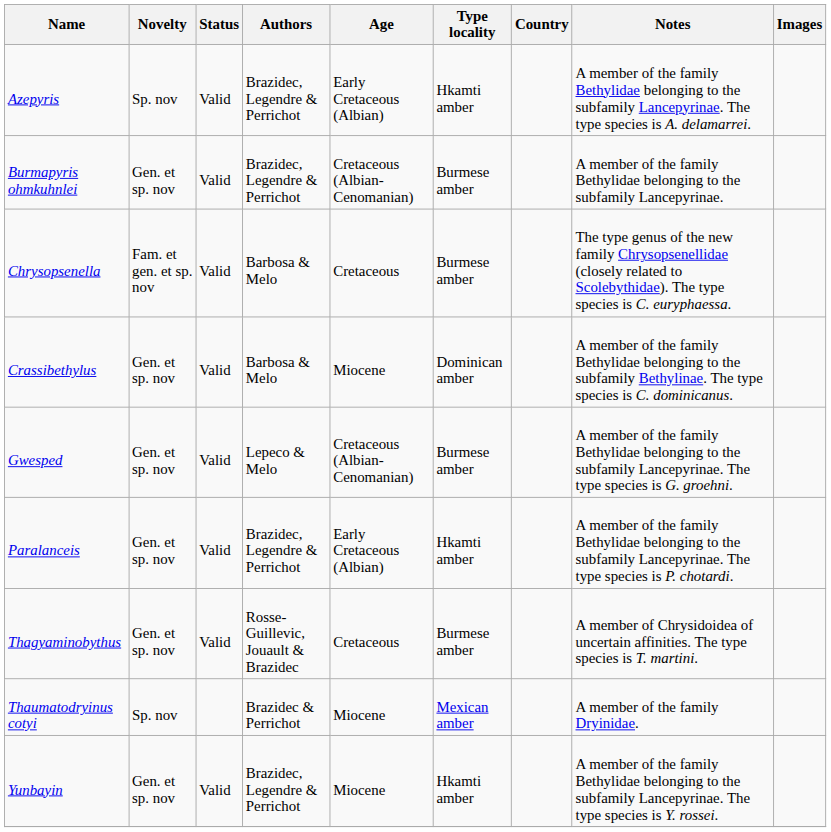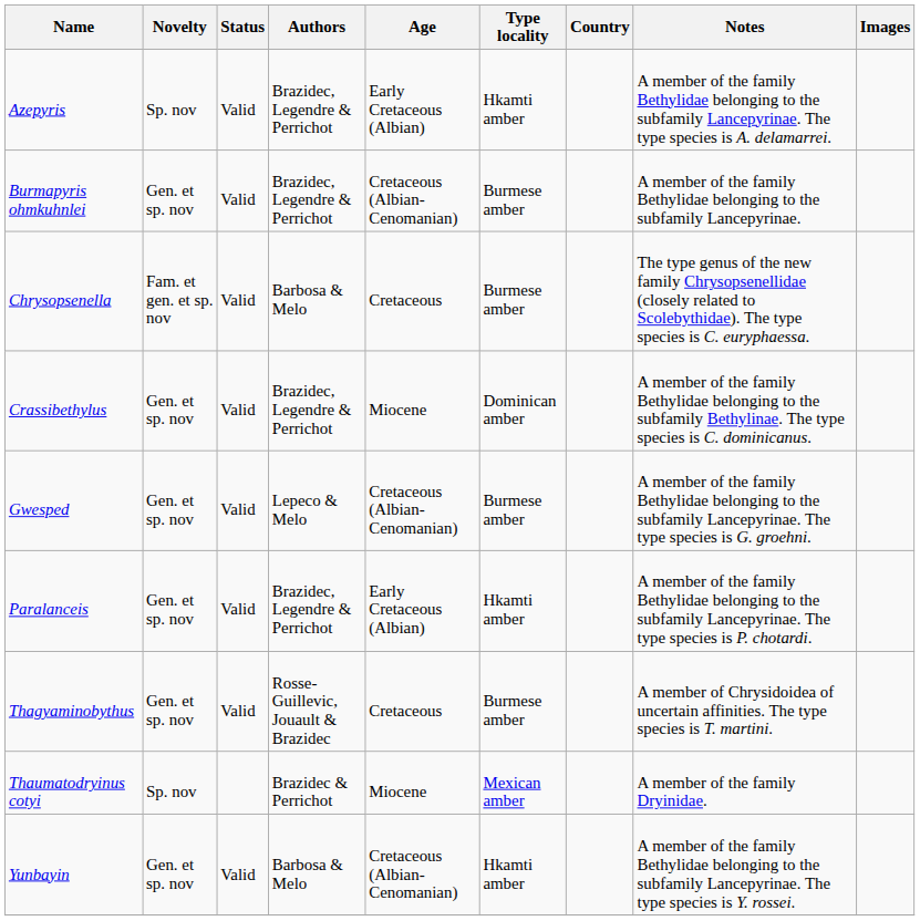 <table class="wikitable sortable" align="center" width="100%">
 <tr>
 <th>Name</th>
 <th>Novelty</th>
 <th>Status</th>
 <th>Authors</th>
 <th>Age</th>
 <th>Type locality</th>
 <th>Country</th>
 <th>Notes</th>
 <th>Images</th>
 </tr>
 <tr>
 <td><br><em><a href='#'>Azepyris</a></em></td>
 <td><br>Sp. nov</td>
 <td><br>Valid</td>
 <td><br>Brazidec, Legendre & Perrichot</td>
 <td><br>Early Cretaceous (Albian)</td>
 <td><br>Hkamti amber</td>
 <td><br></td>
 <td><br>A member of the family <a href='#'>Bethylidae</a> belonging to the subfamily <a href='#'>Lancepyrinae</a>. The type species is <em>A. delamarrei</em>.</td>
 <td></td>
 </tr>
 <tr>
 <td><br><em><a href='#'>Burmapyris ohmkuhnlei</a></em></td>
 <td><br>Gen. et sp. nov</td>
 <td><br>Valid</td>
 <td><br>Brazidec, Legendre & Perrichot</td>
 <td><br>Cretaceous (Albian-Cenomanian)</td>
 <td><br>Burmese amber</td>
 <td><br></td>
 <td><br>A member of the family Bethylidae belonging to the subfamily Lancepyrinae.</td>
 <td></td>
 </tr>
 <tr>
 <td><br><em><a href='#'>Chrysopsenella</a></em></td>
 <td><br>Fam. et gen. et sp. nov</td>
 <td><br>Valid</td>
 <td><br>Barbosa & Melo</td>
 <td><br>Cretaceous</td>
 <td><br>Burmese amber</td>
 <td><br></td>
 <td><br>The type genus of the new family <a href='#'>Chrysopsenellidae</a> (closely related to <a href='#'>Scolebythidae</a>). The type species is <em>C. euryphaessa</em>.</td>
 <td></td>
 </tr>
 <tr>
 <td><br><em><a href='#'>Crassibethylus</a></em></td>
 <td><br>Gen. et sp. nov</td>
 <td><br>Valid</td>
-<td><br>Barbosa & Melo</td>
+<td><br>Brazidec, Legendre & Perrichot</td>
 <td><br>Miocene</td>
 <td><br>Dominican amber</td>
 <td><br></td>
 <td><br>A member of the family Bethylidae belonging to the subfamily <a href='#'>Bethylinae</a>. The type species is <em>C. dominicanus</em>.</td>
 <td></td>
 </tr>
 <tr>
 <td><br><em><a href='#'>Gwesped</a></em></td>
 <td><br>Gen. et sp. nov</td>
 <td><br>Valid</td>
 <td><br>Lepeco & Melo</td>
 <td><br>Cretaceous (Albian-Cenomanian)</td>
 <td><br>Burmese amber</td>
 <td><br></td>
 <td><br>A member of the family Bethylidae belonging to the subfamily Lancepyrinae. The type species is <em>G. groehni</em>.</td>
 <td></td>
 </tr>
 <tr>
 <td><br><em><a href='#'>Paralanceis</a></em></td>
 <td><br>Gen. et sp. nov</td>
 <td><br>Valid</td>
 <td><br>Brazidec, Legendre & Perrichot</td>
 <td><br>Early Cretaceous (Albian)</td>
 <td><br>Hkamti amber</td>
 <td><br></td>
 <td><br>A member of the family Bethylidae belonging to the subfamily Lancepyrinae. The type species is <em>P. chotardi</em>.</td>
 <td></td>
 </tr>
 <tr>
 <td><br><em><a href='#'>Thagyaminobythus</a></em></td>
 <td><br>Gen. et sp. nov</td>
 <td><br>Valid</td>
 <td><br>Rosse-Guillevic, Jouault & Brazidec</td>
 <td><br>Cretaceous</td>
 <td><br>Burmese amber</td>
 <td><br></td>
 <td><br>A member of Chrysidoidea of uncertain affinities. The type species is <em>T. martini</em>.</td>
 <td></td>
 </tr>
 <tr>
 <td><br><em><a href='#'>Thaumatodryinus cotyi</a></em></td>
 <td><br>Sp. nov</td>
 <td></td>
 <td><br>Brazidec & Perrichot</td>
 <td><br>Miocene</td>
 <td><br><a href='#'>Mexican amber</a></td>
 <td><br></td>
 <td><br>A member of the family <a href='#'>Dryinidae</a>.</td>
 <td></td>
 </tr>
 <tr>
 <td><br><em><a href='#'>Yunbayin</a></em></td>
 <td><br>Gen. et sp. nov</td>
 <td><br>Valid</td>
-<td><br>Brazidec, Legendre & Perrichot</td>
-<td><br>Miocene</td>
+<td><br>Barbosa & Melo</td>
+<td><br>Cretaceous (Albian-Cenomanian)</td>
 <td><br>Hkamti amber</td>
 <td><br></td>
 <td><br>A member of the family Bethylidae belonging to the subfamily Lancepyrinae. The type species is <em>Y. rossei</em>.</td>
 <td></td>
 </tr>
 <tr>
 </tr>
 </table>
